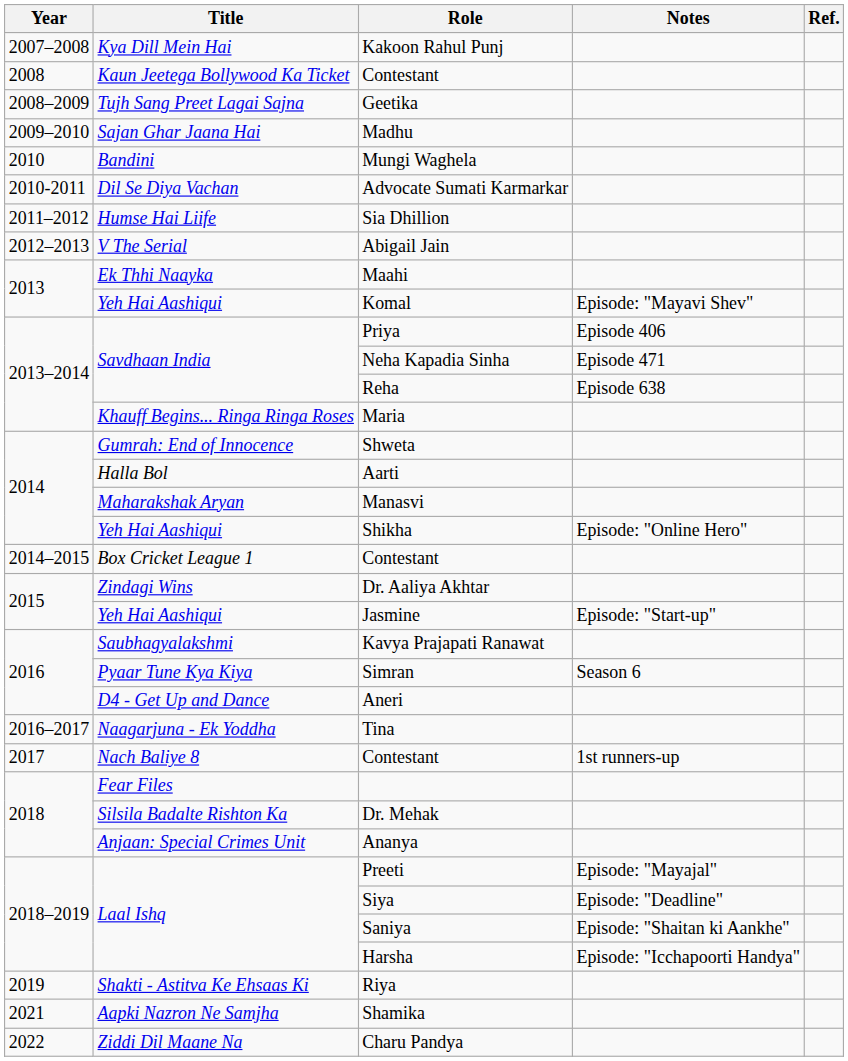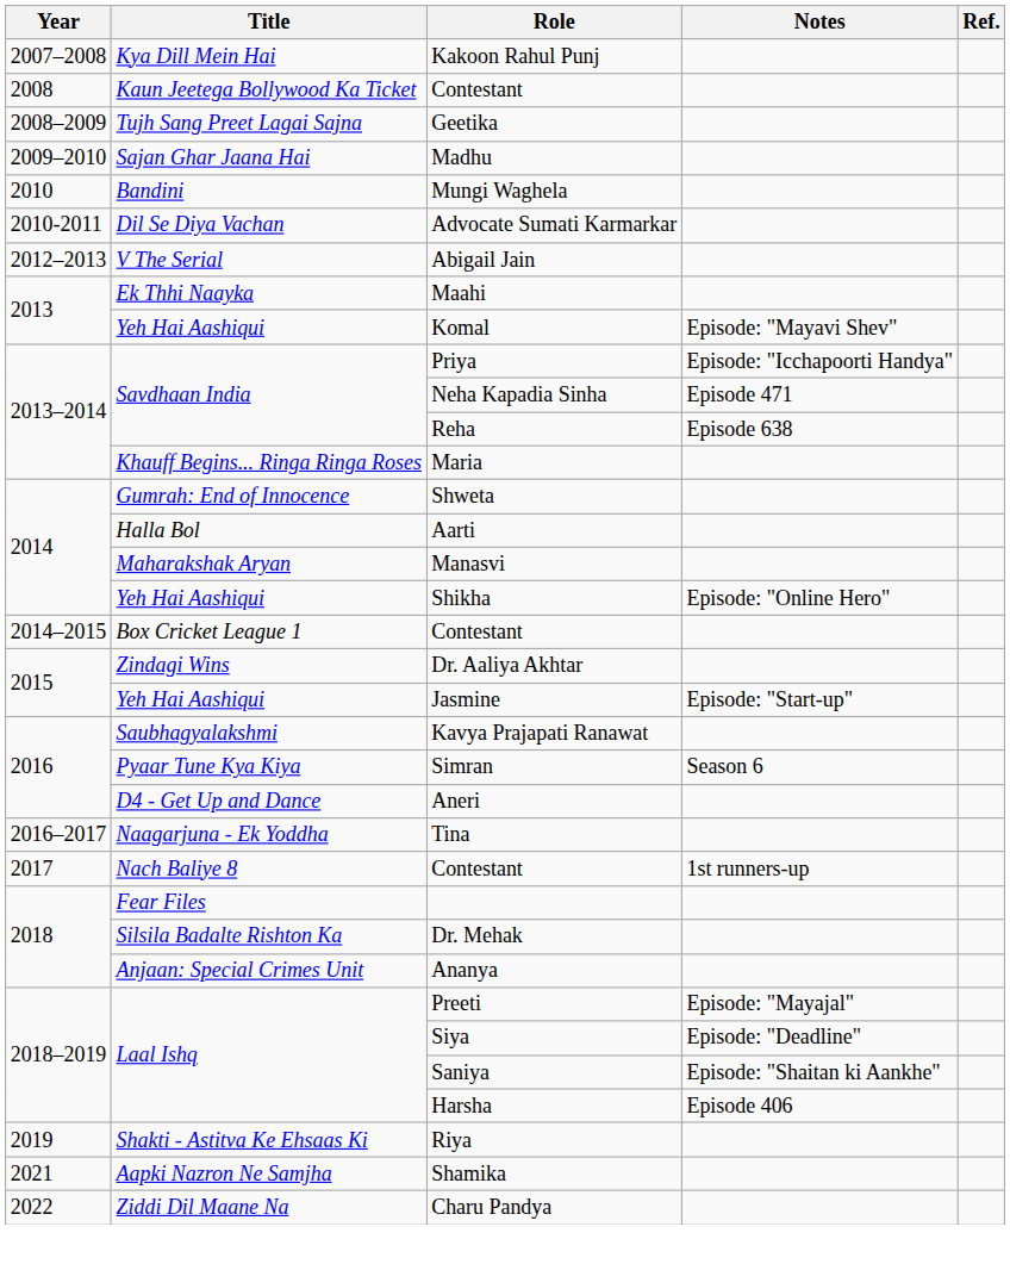 <table class="wikitable sortable">
 <tr>
 <th>Year</th>
 <th>Title</th>
 <th>Role</th>
 <th>Notes</th>
 <th>Ref.</th>
 </tr>
 <tr>
 <td>2007–2008</td>
 <td><em><a href='#'>Kya Dill Mein Hai</a></em></td>
 <td>Kakoon Rahul Punj</td>
 <td></td>
 <td></td>
 </tr>
 <tr>
 <td>2008</td>
 <td><em><a href='#'>Kaun Jeetega Bollywood Ka Ticket</a></em></td>
 <td>Contestant</td>
 <td></td>
 <td></td>
 </tr>
 <tr>
 <td>2008–2009</td>
 <td><em><a href='#'> Tujh Sang Preet Lagai Sajna</a></em></td>
 <td>Geetika</td>
 <td></td>
 <td></td>
 </tr>
 <tr>
 <td>2009–2010</td>
 <td><em><a href='#'>Sajan Ghar Jaana Hai</a></em></td>
 <td>Madhu</td>
 <td></td>
 <td></td>
 </tr>
 <tr>
 <td>2010</td>
 <td><em><a href='#'> Bandini</a></em></td>
 <td>Mungi Waghela</td>
 <td></td>
 <td></td>
 </tr>
 <tr>
 <td>2010-2011</td>
 <td><em><a href='#'>Dil Se Diya Vachan</a></em></td>
 <td>Advocate Sumati Karmarkar</td>
 <td></td>
 <td></td>
 </tr>
 <tr>
-<td>2011–2012</td>
-<td><em><a href='#'>Humse Hai Liife</a></em></td>
-<td>Sia Dhillion</td>
-<td></td>
-<td></td>
-</tr>
-<tr>
 <td>2012–2013</td>
 <td><em><a href='#'>V The Serial</a></em></td>
 <td>Abigail Jain</td>
 <td></td>
 <td></td>
 </tr>
 <tr>
 <td rowspan="2">2013</td>
 <td><em><a href='#'>Ek Thhi Naayka</a></em></td>
 <td>Maahi</td>
 <td></td>
 <td></td>
 </tr>
 <tr>
 <td><em><a href='#'>Yeh Hai Aashiqui</a></em></td>
 <td>Komal</td>
 <td>Episode: "Mayavi Shev"</td>
 <td></td>
 </tr>
 <tr>
 <td rowspan="4">2013–2014</td>
 <td rowspan="3"><em><a href='#'>Savdhaan India</a></em></td>
 <td>Priya</td>
-<td>Episode 406</td>
+<td>Episode: "Icchapoorti Handya"</td>
 <td></td>
 </tr>
 <tr>
 <td>Neha Kapadia Sinha</td>
 <td>Episode 471</td>
 <td></td>
 </tr>
 <tr>
 <td>Reha</td>
 <td>Episode 638</td>
 <td></td>
 </tr>
 <tr>
 <td><em><a href='#'>Khauff Begins... Ringa Ringa Roses</a></em></td>
 <td>Maria</td>
 <td></td>
 <td></td>
 </tr>
 <tr>
 <td rowspan="4">2014</td>
 <td><em><a href='#'>Gumrah: End of Innocence</a></em></td>
 <td>Shweta</td>
 <td></td>
 <td></td>
 </tr>
 <tr>
 <td><em>Halla Bol</em></td>
 <td>Aarti</td>
 <td></td>
 <td></td>
 </tr>
 <tr>
 <td><em><a href='#'>Maharakshak Aryan</a></em></td>
 <td>Manasvi</td>
 <td></td>
 <td></td>
 </tr>
 <tr>
 <td><em><a href='#'>Yeh Hai Aashiqui</a></em></td>
 <td>Shikha</td>
 <td>Episode: "Online Hero"</td>
 <td></td>
 </tr>
 <tr>
 <td>2014–2015</td>
 <td><em>Box Cricket League 1</em></td>
 <td>Contestant</td>
 <td></td>
 <td></td>
 </tr>
 <tr>
 <td rowspan="2">2015</td>
 <td><em><a href='#'>Zindagi Wins</a></em></td>
 <td>Dr. Aaliya Akhtar</td>
 <td></td>
 <td></td>
 </tr>
 <tr>
 <td><em><a href='#'>Yeh Hai Aashiqui</a></em></td>
 <td>Jasmine</td>
 <td>Episode: "Start-up"</td>
 <td></td>
 </tr>
 <tr>
 <td rowspan="3">2016</td>
 <td><em><a href='#'>Saubhagyalakshmi</a></em></td>
 <td>Kavya Prajapati Ranawat</td>
 <td></td>
 <td></td>
 </tr>
 <tr>
 <td><em><a href='#'>Pyaar Tune Kya Kiya</a></em></td>
 <td>Simran</td>
 <td>Season 6</td>
 <td></td>
 </tr>
 <tr>
 <td><em><a href='#'>D4 - Get Up and Dance</a></em></td>
 <td>Aneri</td>
 <td></td>
 <td></td>
 </tr>
 <tr>
 <td>2016–2017</td>
 <td><em><a href='#'>Naagarjuna - Ek Yoddha</a></em></td>
 <td>Tina</td>
 <td></td>
 <td></td>
 </tr>
 <tr>
 <td>2017</td>
 <td><em><a href='#'>Nach Baliye 8</a></em></td>
 <td>Contestant</td>
 <td>1st runners-up</td>
 <td></td>
 </tr>
 <tr>
 <td rowspan="3">2018</td>
 <td><em><a href='#'>Fear Files</a></em></td>
 <td></td>
 <td></td>
 <td></td>
 </tr>
 <tr>
 <td><em><a href='#'>Silsila Badalte Rishton Ka</a></em></td>
 <td>Dr. Mehak</td>
 <td></td>
 <td></td>
 </tr>
 <tr>
 <td><em><a href='#'>Anjaan: Special Crimes Unit</a></em></td>
 <td>Ananya</td>
 <td></td>
 <td></td>
 </tr>
 <tr>
 <td rowspan="4">2018–2019</td>
 <td rowspan="4"><em><a href='#'>Laal Ishq</a></em></td>
 <td>Preeti</td>
 <td>Episode: "Mayajal"</td>
 <td></td>
 </tr>
 <tr>
 <td>Siya</td>
 <td>Episode: "Deadline"</td>
 <td></td>
 </tr>
 <tr>
 <td>Saniya</td>
 <td>Episode: "Shaitan ki Aankhe"</td>
 <td></td>
 </tr>
 <tr>
 <td>Harsha</td>
-<td>Episode: "Icchapoorti Handya"</td>
+<td>Episode 406</td>
 <td></td>
 </tr>
 <tr>
 <td>2019</td>
 <td><em><a href='#'>Shakti - Astitva Ke Ehsaas Ki</a></em></td>
 <td>Riya</td>
 <td></td>
 <td></td>
 </tr>
 <tr>
 <td>2021</td>
 <td><em><a href='#'>Aapki Nazron Ne Samjha</a></em></td>
 <td>Shamika</td>
 <td></td>
 <td></td>
 </tr>
 <tr>
 <td>2022</td>
 <td><em><a href='#'>Ziddi Dil Maane Na</a></em></td>
 <td>Charu Pandya</td>
 <td></td>
 <td></td>
 </tr>
 </table>
